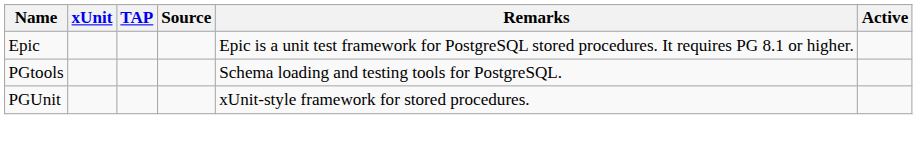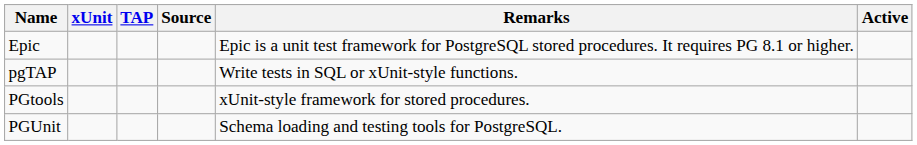 <table class="wikitable sortable">
 <tr>
 <th>Name</th>
 <th><a href='#'>xUnit</a></th>
 <th><a href='#'>TAP</a></th>
 <th>Source</th>
 <th>Remarks</th>
 <th>Active</th>
 </tr>
 <tr>
 <td>Epic</td>
 <td></td>
 <td></td>
 <td></td>
 <td>Epic is a unit test framework for PostgreSQL stored procedures. It requires PG 8.1 or higher.</td>
 <td></td>
 </tr>
 <tr>
+<td>pgTAP</td>
+<td></td>
+<td></td>
+<td></td>
+<td>Write tests in SQL or xUnit-style functions.</td>
+<td></td>
+</tr>
+<tr>
 <td>PGtools</td>
 <td></td>
 <td></td>
 <td></td>
-<td>Schema loading and testing tools for PostgreSQL.</td>
+<td>xUnit-style framework for stored procedures.</td>
 <td></td>
 </tr>
 <tr>
 <td>PGUnit</td>
 <td></td>
 <td></td>
 <td></td>
-<td>xUnit-style framework for stored procedures.</td>
+<td>Schema loading and testing tools for PostgreSQL.</td>
 <td></td>
 </tr>
 </table>
